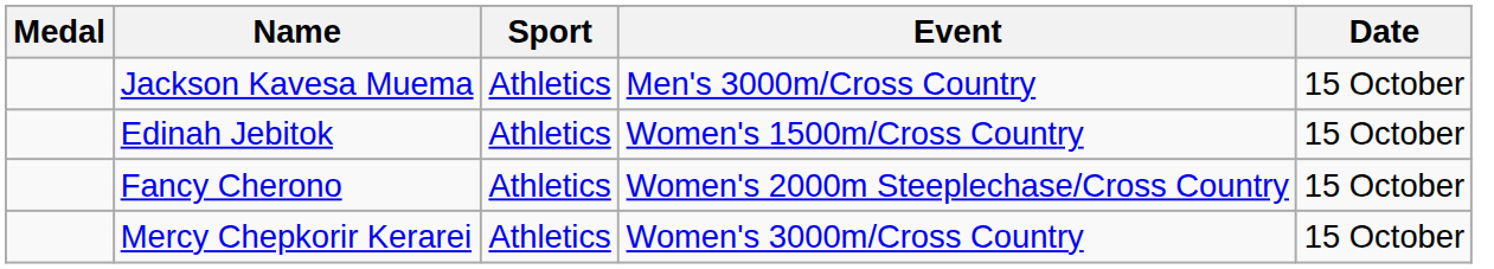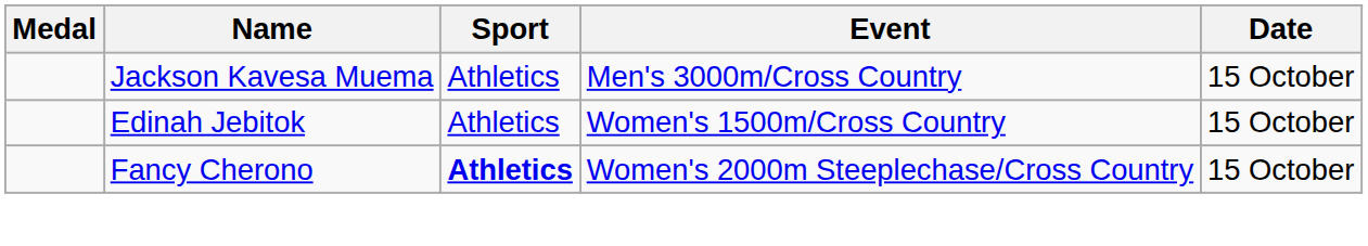 <table class="wikitable sortable" style="font-size:90%">
 <tr>
 <th>Medal</th>
 <th>Name</th>
 <th>Sport</th>
 <th>Event</th>
 <th>Date</th>
 </tr>
 <tr>
 <td></td>
 <td><a href='#'>Jackson Kavesa Muema</a></td>
 <td><a href='#'>Athletics</a></td>
 <td><a href='#'>Men's 3000m/Cross Country</a></td>
 <td>15 October</td>
 </tr>
 <tr>
 <td></td>
 <td><a href='#'>Edinah Jebitok</a></td>
 <td><a href='#'>Athletics</a></td>
 <td><a href='#'>Women's 1500m/Cross Country</a></td>
 <td>15 October</td>
 </tr>
 <tr>
 <td></td>
 <td><a href='#'>Fancy Cherono</a></td>
-<td><a href='#'>Athletics</a></td>
+<td><strong><a href='#'>Athletics</a></strong></td>
 <td><a href='#'>Women's 2000m Steeplechase/Cross Country</a></td>
 <td>15 October</td>
 </tr>
-<tr>
-<td></td>
-<td><a href='#'>Mercy Chepkorir Kerarei</a></td>
-<td><a href='#'>Athletics</a></td>
-<td><a href='#'>Women's 3000m/Cross Country</a></td>
-<td>15 October</td>
-</tr>
 </table>
